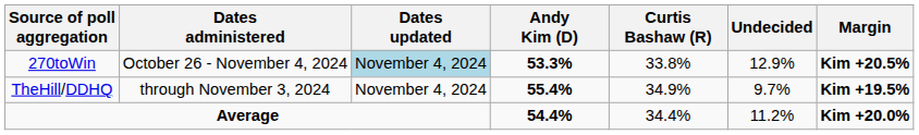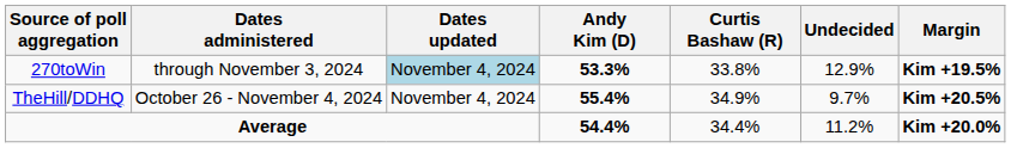 <table class="wikitable sortable" style="text-align:center;font-size:90%;line-height:17px">
 <tr>
 <th>Source of poll<br>aggregation</th>
 <th>Dates<br>administered</th>
 <th>Dates<br>updated</th>
 <th style="width:100px;">Andy<br>Kim (D)</th>
 <th style="width:100px;">Curtis<br>Bashaw (R)</th>
 <th>Undecided<br></th>
 <th>Margin</th>
 </tr>
 <tr>
 <td><a href='#'>270toWin</a></td>
-<td>October 26 - November 4, 2024</td>
+<td>through November 3, 2024</td>
 <td style="background: lightblue;">November 4, 2024</td>
 <td><strong>53.3%</strong></td>
 <td>33.8%</td>
 <td>12.9%</td>
-<td><strong>Kim +20.5%</strong></td>
+<td><strong>Kim +19.5%</strong></td>
 </tr>
 <tr>
 <td><a href='#'>TheHill</a>/<a href='#'>DDHQ</a></td>
-<td>through November 3, 2024</td>
+<td>October 26 - November 4, 2024</td>
 <td>November 4, 2024</td>
 <td><strong>55.4%</strong></td>
 <td>34.9%</td>
 <td>9.7%</td>
-<td><strong>Kim +19.5%</strong></td>
+<td><strong>Kim +20.5%</strong></td>
 </tr>
 <tr>
 <td colspan="3"><strong>Average</strong></td>
 <td><strong>54.4%</strong></td>
 <td>34.4%</td>
 <td>11.2%</td>
 <td><strong>Kim +20.0%</strong></td>
 </tr>
 </table>
